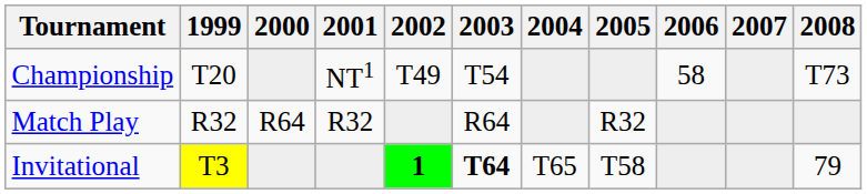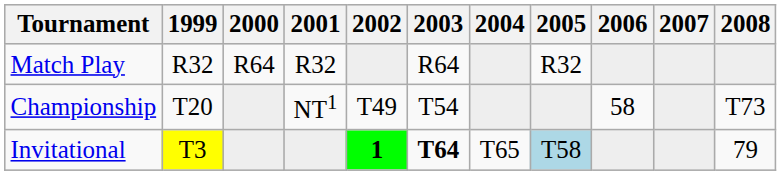 <table class="wikitable" style="text-align:center;">
 <tr>
 <th>Tournament</th>
 <th>1999</th>
 <th>2000</th>
 <th>2001</th>
 <th>2002</th>
 <th>2003</th>
 <th>2004</th>
 <th>2005</th>
 <th>2006</th>
 <th>2007</th>
 <th>2008</th>
 </tr>
 <tr>
+<td align="left"><a href='#'>Match Play</a></td>
+<td>R32</td>
+<td>R64</td>
+<td>R32</td>
+<td style="background:#eeeeee;"></td>
+<td>R64</td>
+<td style="background:#eeeeee;"></td>
+<td>R32</td>
+<td style="background:#eeeeee;"></td>
+<td style="background:#eeeeee;"></td>
+<td style="background:#eeeeee;"></td>
+</tr>
+<tr>
 <td align="left"><a href='#'>Championship</a></td>
 <td>T20</td>
 <td style="background:#eeeeee;"></td>
 <td>NT<sup>1</sup></td>
 <td>T49</td>
 <td>T54</td>
 <td style="background:#eeeeee;"></td>
 <td style="background:#eeeeee;"></td>
 <td>58</td>
 <td style="background:#eeeeee;"></td>
 <td>T73</td>
 </tr>
 <tr>
-<td align="left"><a href='#'>Match Play</a></td>
-<td>R32</td>
-<td>R64</td>
-<td>R32</td>
-<td style="background:#eeeeee;"></td>
-<td>R64</td>
-<td style="background:#eeeeee;"></td>
-<td>R32</td>
-<td style="background:#eeeeee;"></td>
-<td style="background:#eeeeee;"></td>
-<td style="background:#eeeeee;"></td>
-</tr>
-<tr>
 <td align="left"><a href='#'>Invitational</a></td>
 <td style="background:yellow;">T3</td>
 <td style="background:#eeeeee;"></td>
 <td style="background:#eeeeee;"></td>
 <td style="background:lime"><strong>1</strong></td>
 <td><strong>T64</strong></td>
 <td>T65</td>
-<td>T58</td>
+<td style="background: lightblue;">T58</td>
 <td style="background:#eeeeee;"></td>
 <td style="background:#eeeeee;"></td>
 <td>79</td>
 </tr>
 </table>
